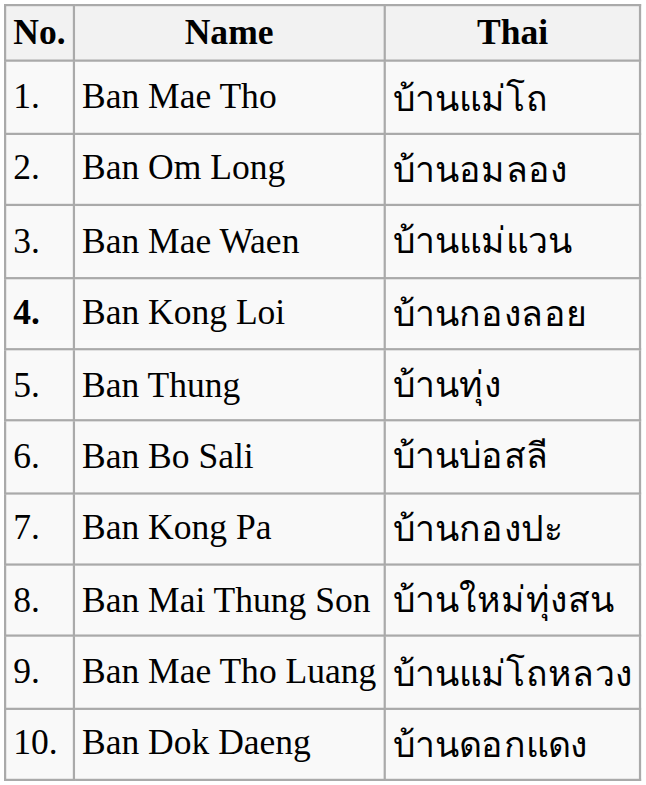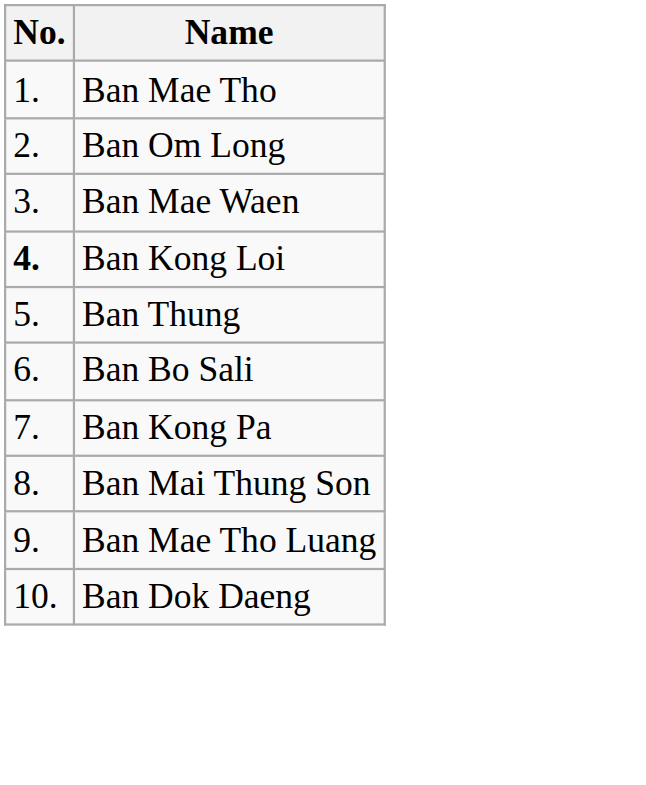 <table class="wikitable sortable">
 <tr>
 <th>No.</th>
 <th>Name</th>
-<th>Thai</th>
 </tr>
 <tr>
 <td>1.</td>
 <td>Ban Mae Tho</td>
-<td>บ้านแม่โถ</td>
 </tr>
 <tr>
 <td>2.</td>
 <td>Ban Om Long</td>
-<td>บ้านอมลอง</td>
 </tr>
 <tr>
 <td>3.</td>
 <td>Ban Mae Waen</td>
-<td>บ้านแม่แวน</td>
 </tr>
 <tr>
 <td><strong>4.</strong></td>
 <td>Ban Kong Loi</td>
-<td>บ้านกองลอย</td>
 </tr>
 <tr>
 <td>5.</td>
 <td>Ban Thung</td>
-<td>บ้านทุ่ง</td>
 </tr>
 <tr>
 <td>6.</td>
 <td>Ban Bo Sali</td>
-<td>บ้านบ่อสลี</td>
 </tr>
 <tr>
 <td>7.</td>
 <td>Ban Kong Pa</td>
-<td>บ้านกองปะ</td>
 </tr>
 <tr>
 <td>8.</td>
 <td>Ban Mai Thung Son</td>
-<td>บ้านใหม่ทุ่งสน</td>
 </tr>
 <tr>
 <td>9.</td>
 <td>Ban Mae Tho Luang</td>
-<td>บ้านแม่โถหลวง</td>
 </tr>
 <tr>
 <td>10.</td>
 <td>Ban Dok Daeng</td>
-<td>บ้านดอกแดง</td>
 </tr>
 </table>
